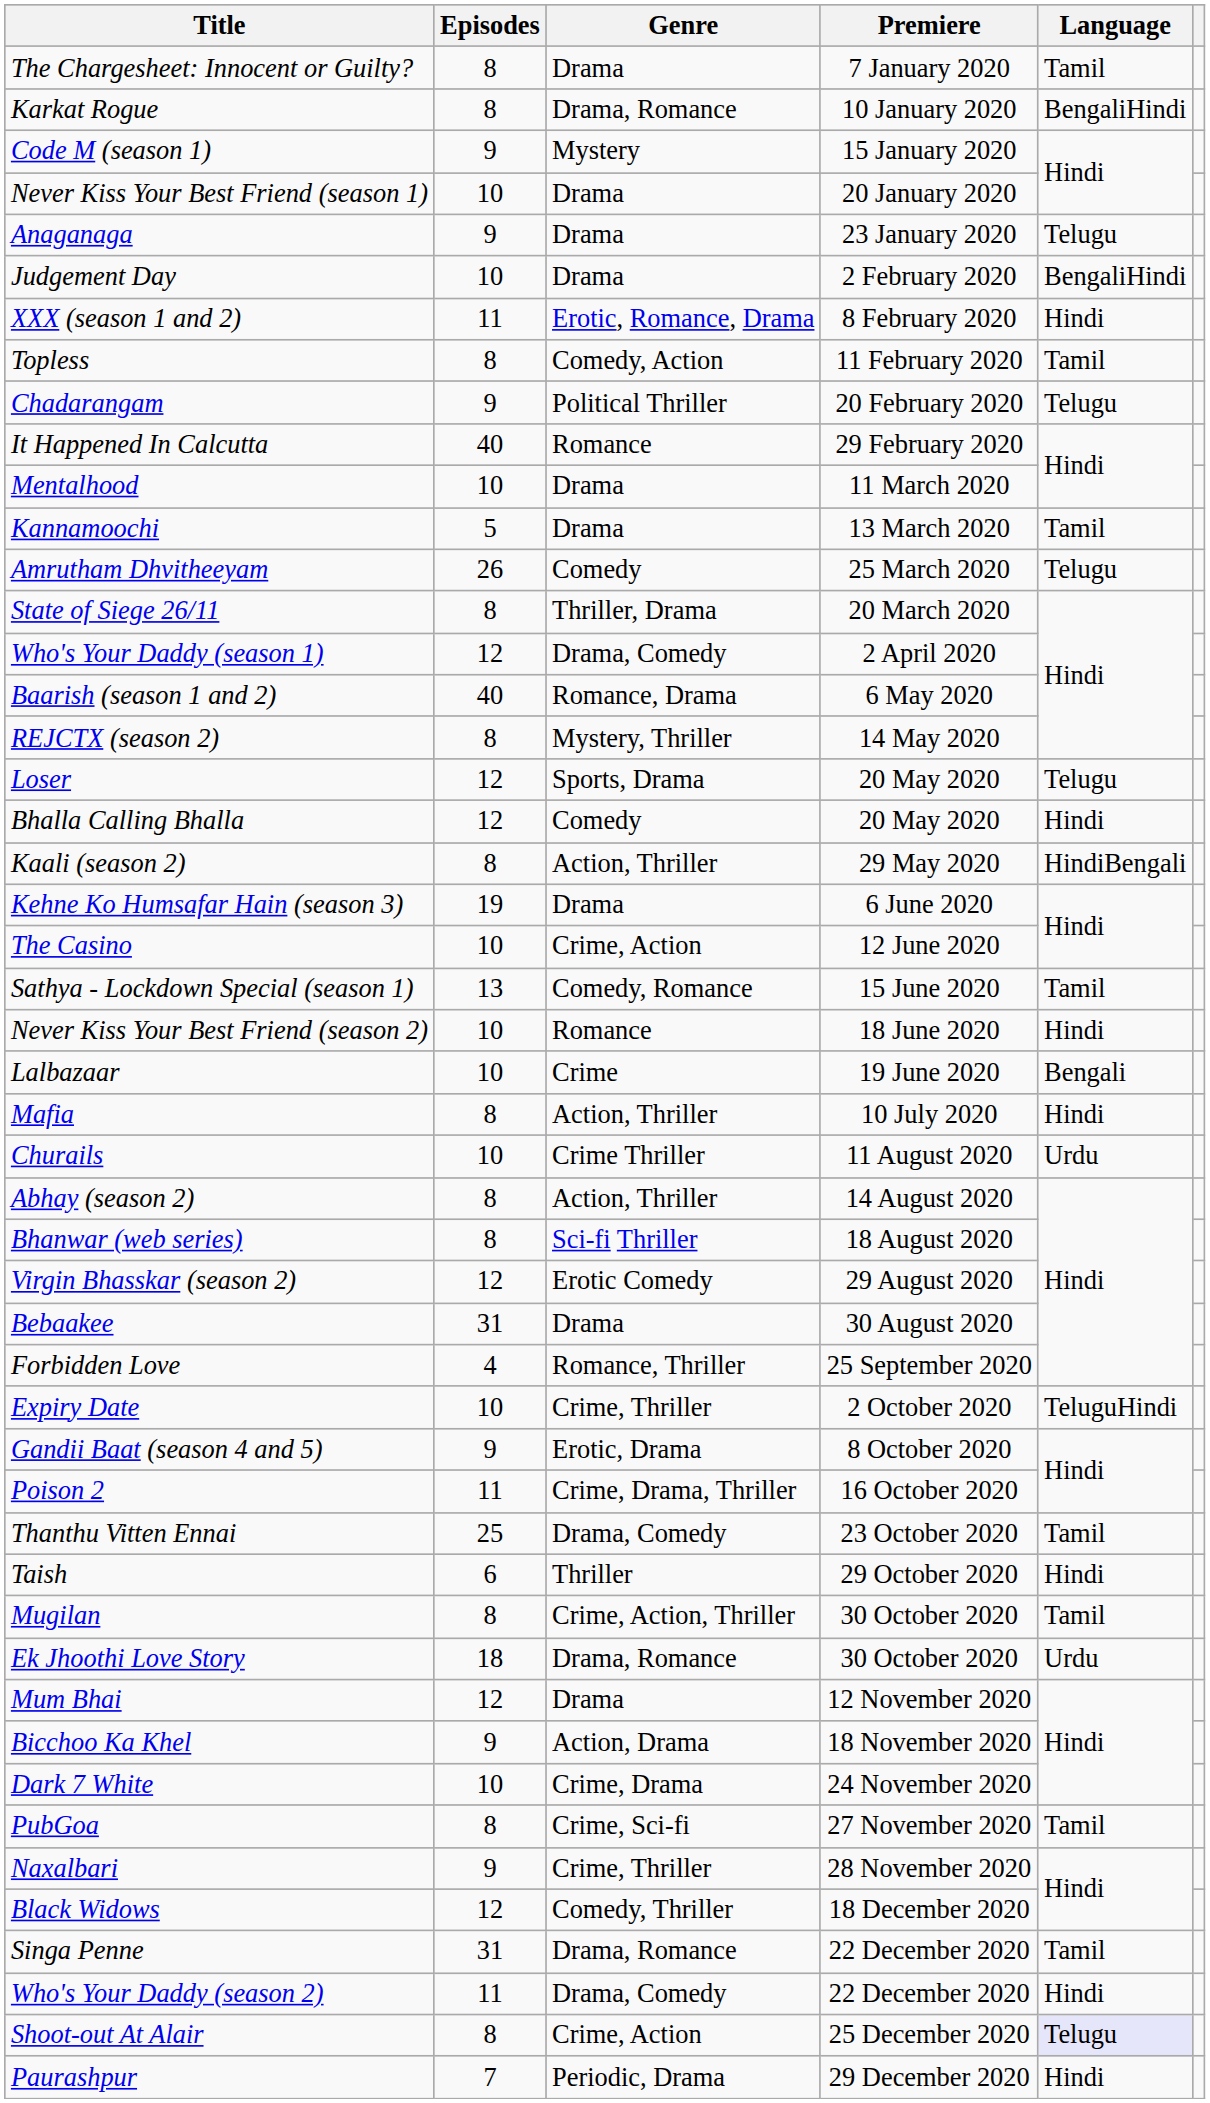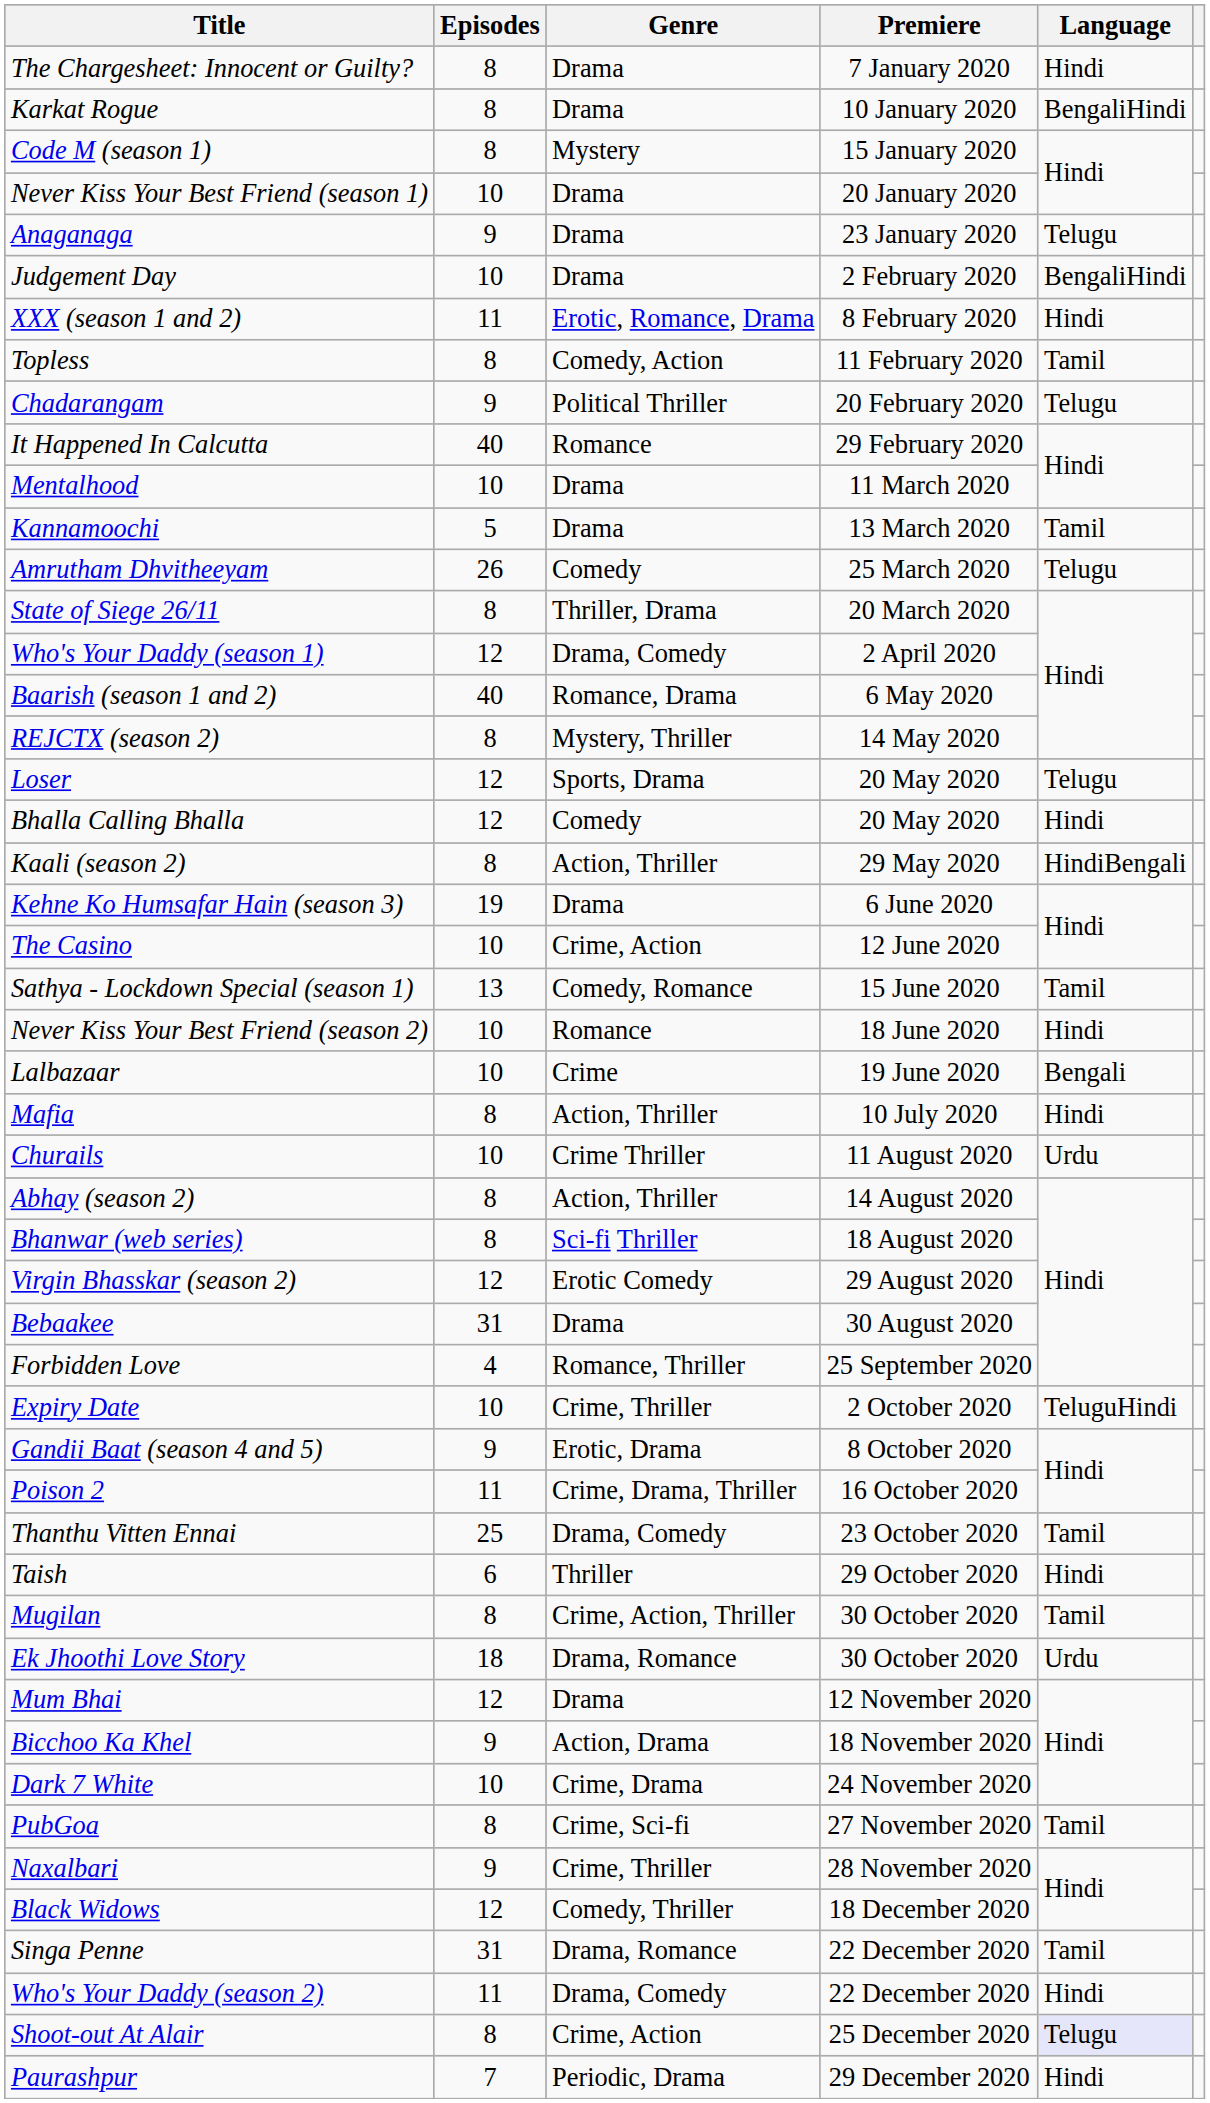 <table class="wikitable sortable">
 <tr>
 <th>Title</th>
 <th>Episodes</th>
 <th>Genre</th>
 <th>Premiere</th>
 <th>Language</th>
 <th></th>
 </tr>
 <tr>
 <td><em>The Chargesheet: Innocent or Guilty?</em></td>
 <td style="text-align: center;">8</td>
 <td>Drama</td>
 <td style="text-align: center;">7 January 2020</td>
-<td>Tamil</td>
+<td>Hindi</td>
 <td></td>
 </tr>
 <tr>
 <td><em>Karkat Rogue</em></td>
 <td style="text-align: center;">8</td>
-<td>Drama, Romance</td>
+<td>Drama</td>
 <td style="text-align: center;">10 January 2020</td>
 <td>BengaliHindi</td>
 <td></td>
 </tr>
 <tr>
 <td><em><a href='#'>Code M</a> (season 1)</em></td>
-<td style="text-align: center;">9</td>
+<td style="text-align: center;">8</td>
 <td>Mystery</td>
 <td style="text-align: center;">15 January 2020</td>
 <td rowspan="2">Hindi</td>
 <td></td>
 </tr>
 <tr>
 <td><em>Never Kiss Your Best Friend (season 1)</em></td>
 <td style="text-align: center;">10</td>
 <td>Drama</td>
 <td style="text-align: center;">20 January 2020</td>
 <td></td>
 </tr>
 <tr>
 <td><em><a href='#'>Anaganaga</a></em></td>
 <td style="text-align: center;">9</td>
 <td>Drama</td>
 <td style="text-align: center;">23 January 2020</td>
 <td>Telugu</td>
 <td></td>
 </tr>
 <tr>
 <td><em>Judgement Day</em></td>
 <td style="text-align: center;">10</td>
 <td>Drama</td>
 <td style="text-align: center;">2 February 2020</td>
 <td>BengaliHindi</td>
 <td></td>
 </tr>
 <tr>
 <td><em><a href='#'>XXX</a> (season 1 and 2)</em></td>
 <td style="text-align: center;">11</td>
 <td><a href='#'>Erotic</a>, <a href='#'>Romance</a>, <a href='#'>Drama</a></td>
 <td style="text-align: center;">8 February 2020</td>
 <td>Hindi</td>
 <td></td>
 </tr>
 <tr>
 <td><em>Topless</em></td>
 <td style="text-align: center;">8</td>
 <td>Comedy, Action</td>
 <td style="text-align: center;">11 February 2020</td>
 <td>Tamil</td>
 <td></td>
 </tr>
 <tr>
 <td><a href='#'><em>Chadarangam</em></a></td>
 <td style="text-align: center;">9</td>
 <td>Political Thriller</td>
 <td style="text-align: center;">20 February 2020</td>
 <td>Telugu</td>
 <td></td>
 </tr>
 <tr>
 <td><em>It Happened In Calcutta</em></td>
 <td style="text-align: center;">40</td>
 <td>Romance</td>
 <td style="text-align: center;">29 February 2020</td>
 <td rowspan="2">Hindi</td>
 <td></td>
 </tr>
 <tr>
 <td><em><a href='#'>Mentalhood</a></em></td>
 <td style="text-align: center;">10</td>
 <td>Drama</td>
 <td style="text-align: center;">11 March 2020</td>
 <td></td>
 </tr>
 <tr>
 <td><em><a href='#'>Kannamoochi</a></em></td>
 <td style="text-align: center;">5</td>
 <td>Drama</td>
 <td style="text-align: center;">13 March 2020</td>
 <td>Tamil</td>
 <td></td>
 </tr>
 <tr>
 <td><em><a href='#'>Amrutham Dhvitheeyam</a></em></td>
 <td style="text-align: center;">26</td>
 <td>Comedy</td>
 <td style="text-align: center;">25 March 2020</td>
 <td>Telugu</td>
 <td></td>
 </tr>
 <tr>
 <td><em><a href='#'>State of Siege 26/11</a></em></td>
 <td style="text-align: center;">8</td>
 <td>Thriller, Drama</td>
 <td style="text-align: center;">20 March 2020</td>
 <td rowspan="4">Hindi</td>
 <td></td>
 </tr>
 <tr>
 <td><em><a href='#'>Who's Your Daddy (season 1)</a></em></td>
 <td style="text-align: center;">12</td>
 <td>Drama, Comedy</td>
 <td style="text-align: center;">2 April 2020</td>
 <td></td>
 </tr>
 <tr>
 <td><em><a href='#'>Baarish</a> (season 1 and 2)</em></td>
 <td style="text-align: center;">40</td>
 <td>Romance, Drama</td>
 <td style="text-align: center;">6 May 2020</td>
 <td></td>
 </tr>
 <tr>
 <td><em><a href='#'>REJCTX</a> (season 2)</em></td>
 <td style="text-align: center;">8</td>
 <td>Mystery, Thriller</td>
 <td style="text-align: center;">14 May 2020</td>
 <td></td>
 </tr>
 <tr>
 <td><a href='#'><em>Loser</em></a></td>
 <td style="text-align: center;">12</td>
 <td>Sports, Drama</td>
 <td style="text-align: center;">20 May 2020</td>
 <td>Telugu</td>
 <td></td>
 </tr>
 <tr>
 <td><em>Bhalla Calling Bhalla</em></td>
 <td style="text-align: center;">12</td>
 <td>Comedy</td>
 <td style="text-align: center;">20 May 2020</td>
 <td>Hindi</td>
 <td></td>
 </tr>
 <tr>
 <td><em>Kaali (season 2)</em></td>
 <td style="text-align: center;">8</td>
 <td>Action, Thriller</td>
 <td style="text-align: center;">29 May 2020</td>
 <td>HindiBengali</td>
 <td></td>
 </tr>
 <tr>
 <td><em><a href='#'>Kehne Ko Humsafar Hain</a> (season 3)</em></td>
 <td style="text-align: center;">19</td>
 <td>Drama</td>
 <td style="text-align: center;">6 June 2020</td>
 <td rowspan="2">Hindi</td>
 <td></td>
 </tr>
 <tr>
 <td><em><a href='#'>The Casino</a></em></td>
 <td style="text-align: center;">10</td>
 <td>Crime, Action</td>
 <td style="text-align: center;">12 June 2020</td>
 <td></td>
 </tr>
 <tr>
 <td><em>Sathya - Lockdown Special (season 1)</em></td>
 <td style="text-align: center;">13</td>
 <td>Comedy, Romance</td>
 <td style="text-align: center;">15 June 2020</td>
 <td>Tamil</td>
 <td></td>
 </tr>
 <tr>
 <td><em>Never Kiss Your Best Friend (season 2)</em></td>
 <td style="text-align: center;">10</td>
 <td>Romance</td>
 <td style="text-align: center;">18 June 2020</td>
 <td>Hindi</td>
 <td></td>
 </tr>
 <tr>
 <td><em>Lalbazaar</em></td>
 <td style="text-align: center;">10</td>
 <td>Crime</td>
 <td style="text-align: center;">19 June 2020</td>
 <td>Bengali</td>
 <td></td>
 </tr>
 <tr>
 <td><a href='#'><em>Mafia</em></a></td>
 <td style="text-align: center;">8</td>
 <td>Action, Thriller</td>
 <td style="text-align: center;">10 July 2020</td>
 <td>Hindi</td>
 <td></td>
 </tr>
 <tr>
 <td><em><a href='#'>Churails</a></em></td>
 <td style="text-align: center;">10</td>
 <td>Crime Thriller</td>
 <td style="text-align: center;">11 August 2020</td>
 <td>Urdu</td>
 <td></td>
 </tr>
 <tr>
 <td><em><a href='#'>Abhay</a> (season 2)</em></td>
 <td style="text-align: center;">8</td>
 <td>Action, Thriller</td>
 <td style="text-align: center;">14 August 2020</td>
 <td rowspan="5">Hindi</td>
 <td></td>
 </tr>
 <tr>
 <td><em><a href='#'>Bhanwar (web series)</a></em></td>
 <td style="text-align: center;">8</td>
 <td><a href='#'>Sci-fi</a> <a href='#'>Thriller</a></td>
 <td style="text-align: center;">18 August 2020</td>
 <td></td>
 </tr>
 <tr>
 <td><em><a href='#'>Virgin Bhasskar</a> (season 2)</em></td>
 <td style="text-align: center;">12</td>
 <td>Erotic Comedy</td>
 <td style="text-align: center;">29 August 2020</td>
 <td></td>
 </tr>
 <tr>
 <td><em><a href='#'>Bebaakee</a></em></td>
 <td style="text-align: center;">31</td>
 <td>Drama</td>
 <td style="text-align: center;">30 August 2020</td>
 <td></td>
 </tr>
 <tr>
 <td><em>Forbidden Love</em></td>
 <td style="text-align: center;">4</td>
 <td>Romance, Thriller</td>
 <td style="text-align: center;">25 September 2020</td>
 <td></td>
 </tr>
 <tr>
 <td><a href='#'><em>Expiry Date</em></a></td>
 <td style="text-align: center;">10</td>
 <td>Crime, Thriller</td>
 <td style="text-align: center;">2 October 2020</td>
 <td>TeluguHindi</td>
 <td></td>
 </tr>
 <tr>
 <td><em><a href='#'>Gandii Baat</a> (season 4 and 5)</em></td>
 <td style="text-align: center;">9</td>
 <td>Erotic, Drama</td>
 <td style="text-align: center;">8 October 2020</td>
 <td rowspan="2">Hindi</td>
 <td></td>
 </tr>
 <tr>
 <td><em><a href='#'>Poison 2</a></em></td>
 <td style="text-align: center;">11</td>
 <td>Crime, Drama, Thriller</td>
 <td style="text-align: center;">16 October 2020</td>
 <td></td>
 </tr>
 <tr>
 <td><em>Thanthu Vitten Ennai</em></td>
 <td style="text-align: center;">25</td>
 <td>Drama, Comedy</td>
 <td style="text-align: center;">23 October 2020</td>
 <td>Tamil</td>
 <td></td>
 </tr>
 <tr>
 <td><em>Taish</em></td>
 <td style="text-align: center;">6</td>
 <td>Thriller</td>
 <td style="text-align: center;">29 October 2020</td>
 <td>Hindi</td>
 <td></td>
 </tr>
 <tr>
 <td><em><a href='#'>Mugilan</a></em></td>
 <td style="text-align: center;">8</td>
 <td>Crime, Action, Thriller</td>
 <td style="text-align: center;">30 October 2020</td>
 <td>Tamil</td>
 <td></td>
 </tr>
 <tr>
 <td><em><a href='#'>Ek Jhoothi Love Story</a></em></td>
 <td style="text-align: center;">18</td>
 <td>Drama, Romance</td>
 <td style="text-align: center;">30 October 2020</td>
 <td>Urdu</td>
 <td></td>
 </tr>
 <tr>
 <td><em><a href='#'>Mum Bhai</a></em></td>
 <td style="text-align: center;">12</td>
 <td>Drama</td>
 <td style="text-align: center;">12 November 2020</td>
 <td rowspan="3">Hindi</td>
 <td></td>
 </tr>
 <tr>
 <td><em><a href='#'>Bicchoo Ka Khel</a></em></td>
 <td style="text-align: center;">9</td>
 <td>Action, Drama</td>
 <td style="text-align: center;">18 November 2020</td>
 <td></td>
 </tr>
 <tr>
 <td><em><a href='#'>Dark 7 White</a></em></td>
 <td style="text-align: center;">10</td>
 <td>Crime, Drama</td>
 <td style="text-align: center;">24 November 2020</td>
 <td></td>
 </tr>
 <tr>
 <td><em><a href='#'>PubGoa</a></em></td>
 <td style="text-align: center;">8</td>
 <td>Crime, Sci-fi</td>
 <td style="text-align: center;">27 November 2020</td>
 <td>Tamil</td>
 <td></td>
 </tr>
 <tr>
 <td><em><a href='#'>Naxalbari</a></em></td>
 <td style="text-align: center;">9</td>
 <td>Crime, Thriller</td>
 <td style="text-align: center;">28 November 2020</td>
 <td rowspan="2">Hindi</td>
 <td></td>
 </tr>
 <tr>
 <td><em><a href='#'>Black Widows</a></em></td>
 <td style="text-align: center;">12</td>
 <td>Comedy, Thriller</td>
 <td style="text-align: center;">18 December 2020</td>
 <td></td>
 </tr>
 <tr>
 <td><em>Singa Penne</em></td>
 <td style="text-align: center;">31</td>
 <td>Drama, Romance</td>
 <td style="text-align: center;">22 December 2020</td>
 <td>Tamil</td>
 <td></td>
 </tr>
 <tr>
 <td><em><a href='#'>Who's Your Daddy (season 2)</a></em></td>
 <td style="text-align: center;">11</td>
 <td>Drama, Comedy</td>
 <td style="text-align: center;">22 December 2020</td>
 <td>Hindi</td>
 <td></td>
 </tr>
 <tr>
 <td><em><a href='#'>Shoot-out At Alair</a></em></td>
 <td style="text-align: center;">8</td>
 <td>Crime, Action</td>
 <td style="text-align: center;">25 December 2020</td>
 <td style="background: lavender;">Telugu</td>
 <td></td>
 </tr>
 <tr>
 <td><em><a href='#'>Paurashpur</a></em></td>
 <td style="text-align: center;">7</td>
 <td>Periodic, Drama</td>
 <td style="text-align: center;">29 December 2020</td>
 <td>Hindi</td>
 <td></td>
 </tr>
 </table>
